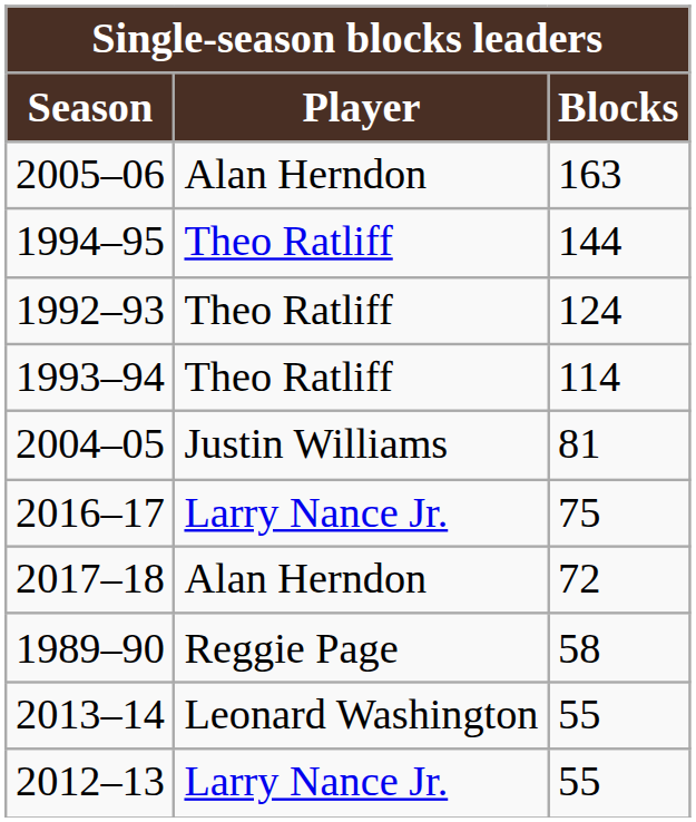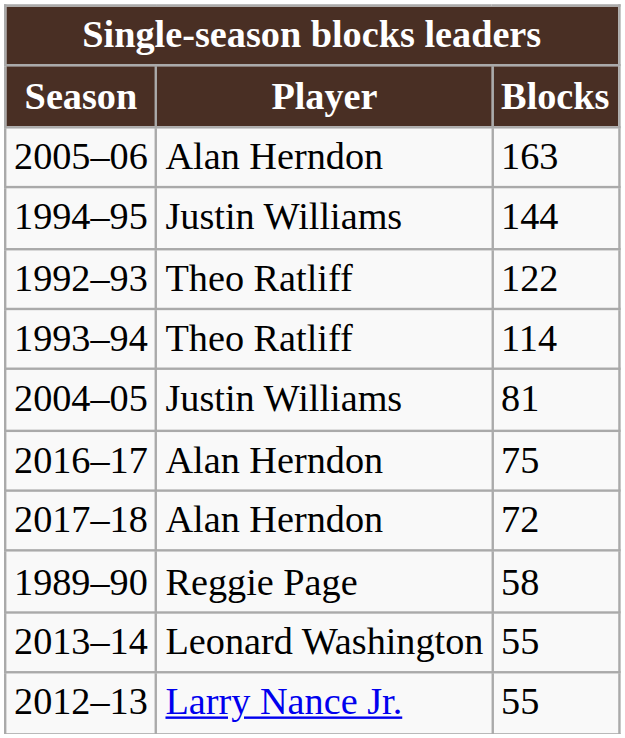 <table class="wikitable" style="float:left; margin-right:1em">
 <tr>
 <th style="background:#492f24; color:white;" colspan=6>Single-season blocks leaders</th>
 </tr>
 <tr>
 <th style="background:#492f24; color:white">Season</th>
 <th style="background:#492f24; color:white">Player</th>
 <th style="background:#492f24; color:white">Blocks</th>
 </tr>
 <tr>
 <td>2005–06</td>
 <td>Alan Herndon</td>
 <td>163</td>
 </tr>
 <tr>
 <td>1994–95</td>
-<td><a href='#'>Theo Ratliff</a></td>
+<td>Justin Williams</td>
 <td>144</td>
 </tr>
 <tr>
 <td>1992–93</td>
 <td>Theo Ratliff</td>
-<td>124</td>
+<td>122</td>
 </tr>
 <tr>
 <td>1993–94</td>
 <td>Theo Ratliff</td>
 <td>114</td>
 </tr>
 <tr>
 <td>2004–05</td>
 <td>Justin Williams</td>
 <td>81</td>
 </tr>
 <tr>
 <td>2016–17</td>
-<td><a href='#'>Larry Nance Jr.</a></td>
+<td>Alan Herndon</td>
 <td>75</td>
 </tr>
 <tr>
 <td>2017–18</td>
 <td>Alan Herndon</td>
 <td>72</td>
 </tr>
 <tr>
 <td>1989–90</td>
 <td>Reggie Page</td>
 <td>58</td>
 </tr>
 <tr>
 <td>2013–14</td>
 <td>Leonard Washington</td>
 <td>55</td>
 </tr>
 <tr>
 <td>2012–13</td>
 <td><a href='#'>Larry Nance Jr.</a></td>
 <td>55</td>
 </tr>
 </table>
